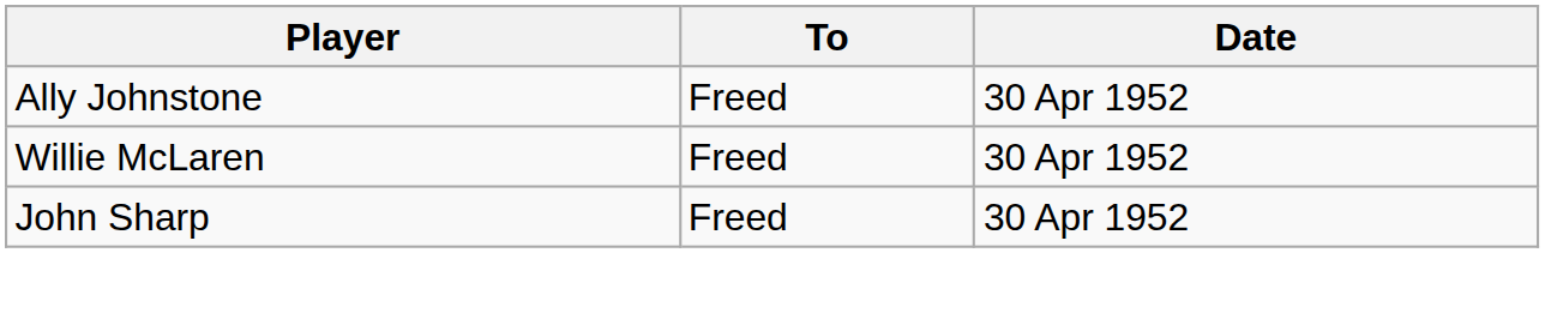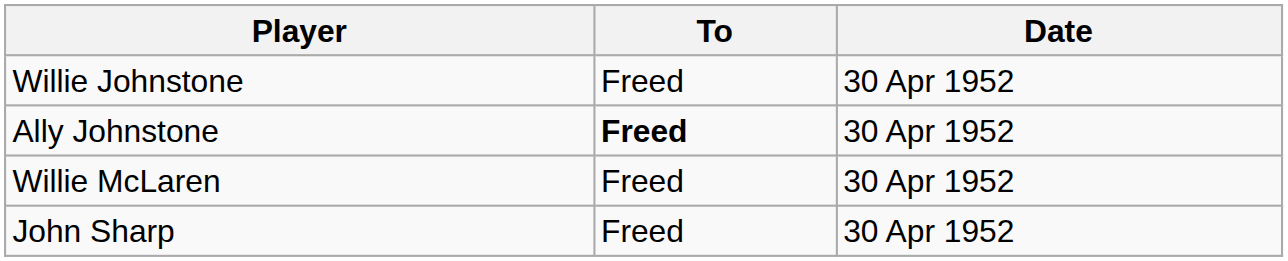 <table class="wikitable" style="text-align:center; font-size:95%;width:98%; text-align:left">
 <tr>
 <th>Player</th>
 <th>To</th>
 <th>Date</th>
 </tr>
 <tr>
+<td> Willie Johnstone</td>
+<td> Freed</td>
+<td>30 Apr 1952</td>
+</tr>
+<tr>
 <td> Ally Johnstone</td>
-<td> Freed</td>
+<td><strong> Freed</strong></td>
 <td>30 Apr 1952</td>
 </tr>
 <tr>
 <td> Willie McLaren</td>
 <td> Freed</td>
 <td>30 Apr 1952</td>
 </tr>
 <tr>
 <td> John Sharp</td>
 <td> Freed</td>
 <td>30 Apr 1952</td>
 </tr>
 </table>
